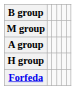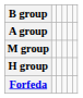 <table class="wikitable letters-table letters-green">
 <tr>
 <th>B group</th>
 <td></td>
 <td></td>
 <td></td>
 <td></td>
 <td></td>
 </tr>
 <tr>
-<th>M group</th>
+<th>A group</th>
 <td></td>
 <td></td>
 <td></td>
 <td></td>
 <td></td>
 </tr>
 <tr>
-<th>A group</th>
+<th>M group</th>
 <td></td>
 <td></td>
 <td></td>
 <td></td>
 <td></td>
 </tr>
 <tr>
 <th>H group</th>
 <td></td>
 <td></td>
 <td></td>
 <td></td>
 <td></td>
 </tr>
 <tr>
 <th><a href='#'>Forfeda</a></th>
 <td></td>
 <td></td>
 <td></td>
 <td></td>
 <td></td>
 </tr>
 </table>
